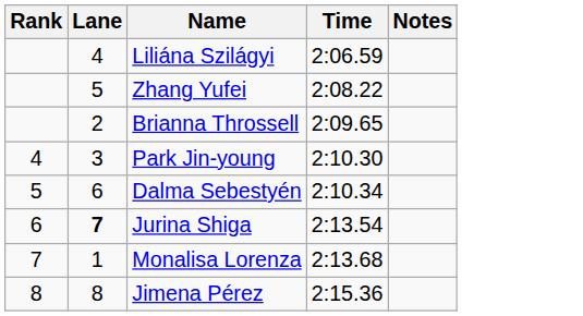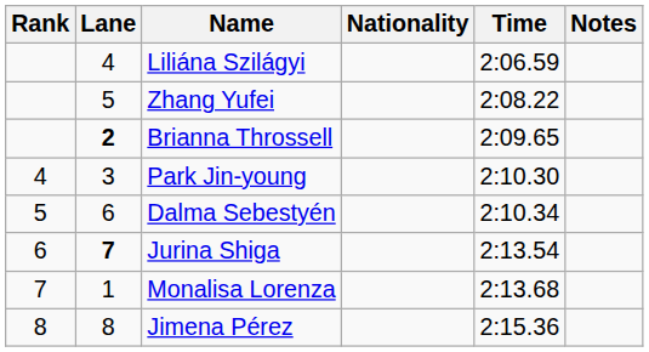 <table class="wikitable sortable" style="text-align:center">
 <tr>
 <th>Rank</th>
 <th>Lane</th>
 <th>Name</th>
+<th>Nationality</th>
 <th>Time</th>
 <th>Notes</th>
 </tr>
 <tr>
 <td></td>
 <td>4</td>
 <td align=left><a href='#'>Liliána Szilágyi</a></td>
+<td align=left></td>
 <td>2:06.59</td>
 <td></td>
 </tr>
 <tr>
 <td></td>
 <td>5</td>
 <td align=left><a href='#'>Zhang Yufei</a></td>
+<td align=left></td>
 <td>2:08.22</td>
 <td></td>
 </tr>
 <tr>
 <td></td>
-<td>2</td>
+<td><strong>2</strong></td>
 <td align=left><a href='#'>Brianna Throssell</a></td>
+<td align=left></td>
 <td>2:09.65</td>
 <td></td>
 </tr>
 <tr>
 <td>4</td>
 <td>3</td>
 <td align=left><a href='#'>Park Jin-young</a></td>
+<td align=left></td>
 <td>2:10.30</td>
 <td></td>
 </tr>
 <tr>
 <td>5</td>
 <td>6</td>
 <td align=left><a href='#'>Dalma Sebestyén</a></td>
+<td align=left></td>
 <td>2:10.34</td>
 <td></td>
 </tr>
 <tr>
 <td>6</td>
 <td><strong>7</strong></td>
 <td align=left><a href='#'>Jurina Shiga</a></td>
+<td align=left></td>
 <td>2:13.54</td>
 <td></td>
 </tr>
 <tr>
 <td>7</td>
 <td>1</td>
 <td align=left><a href='#'>Monalisa Lorenza</a></td>
+<td align=left></td>
 <td>2:13.68</td>
 <td></td>
 </tr>
 <tr>
 <td>8</td>
 <td>8</td>
 <td align=left><a href='#'>Jimena Pérez</a></td>
+<td align=left></td>
 <td>2:15.36</td>
 <td></td>
 </tr>
 </table>
